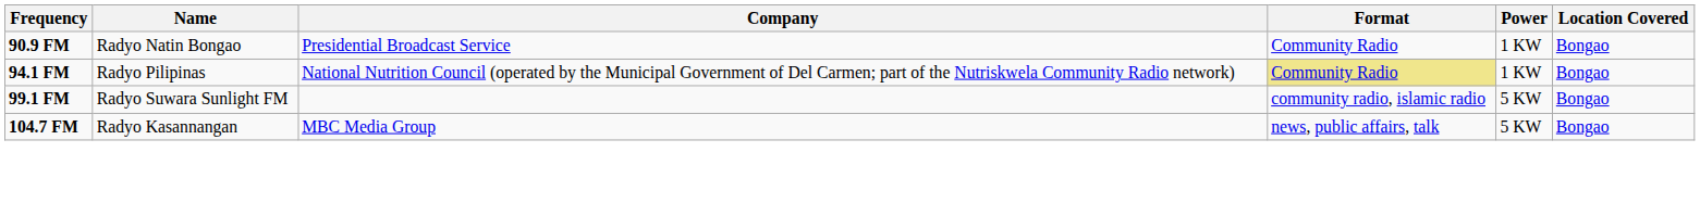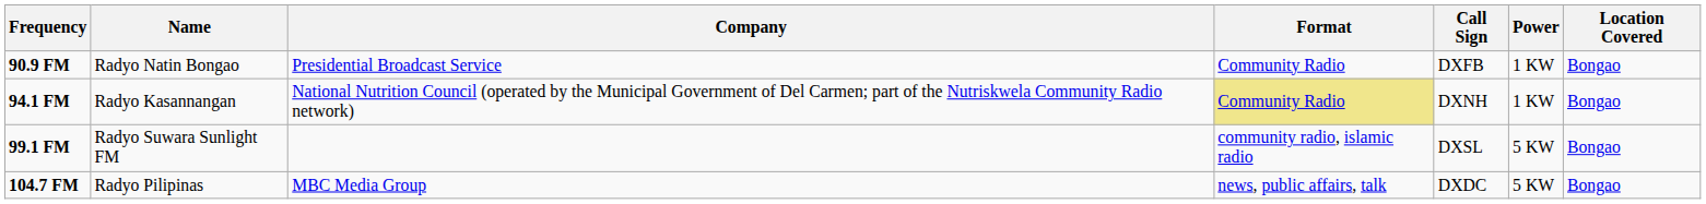 <table class="sortable wikitable" style="width:100%">
 <tr>
 <th>Frequency</th>
 <th>Name</th>
 <th>Company</th>
 <th>Format</th>
+<th>Call Sign</th>
 <th>Power</th>
 <th>Location Covered</th>
 </tr>
 <tr>
 <td><strong>90.9 FM</strong></td>
 <td>Radyo Natin Bongao</td>
 <td><a href='#'>Presidential Broadcast Service</a></td>
 <td><a href='#'>Community Radio</a></td>
+<td>DXFB</td>
 <td>1 KW</td>
 <td><a href='#'>Bongao</a></td>
 </tr>
 <tr>
 <td><strong>94.1 FM</strong></td>
-<td>Radyo Pilipinas</td>
+<td>Radyo Kasannangan</td>
 <td><a href='#'>National Nutrition Council</a> (operated by the Municipal Government of Del Carmen; part of the <a href='#'>Nutriskwela Community Radio</a> network)</td>
 <td style="background: khaki;"><a href='#'>Community Radio</a></td>
+<td>DXNH</td>
 <td>1 KW</td>
 <td><a href='#'>Bongao</a></td>
 </tr>
 <tr>
 <td><strong>99.1 FM</strong></td>
 <td>Radyo Suwara Sunlight FM</td>
 <td></td>
 <td><a href='#'>community radio</a>, <a href='#'>islamic radio</a></td>
+<td>DXSL</td>
 <td>5 KW</td>
 <td><a href='#'>Bongao</a></td>
 </tr>
 <tr>
 <td><strong>104.7 FM</strong></td>
-<td>Radyo Kasannangan</td>
+<td>Radyo Pilipinas</td>
 <td><a href='#'>MBC Media Group</a></td>
 <td><a href='#'>news</a>, <a href='#'>public affairs</a>, <a href='#'>talk</a></td>
+<td>DXDC</td>
 <td>5 KW</td>
 <td><a href='#'>Bongao</a></td>
 </tr>
 </table>
